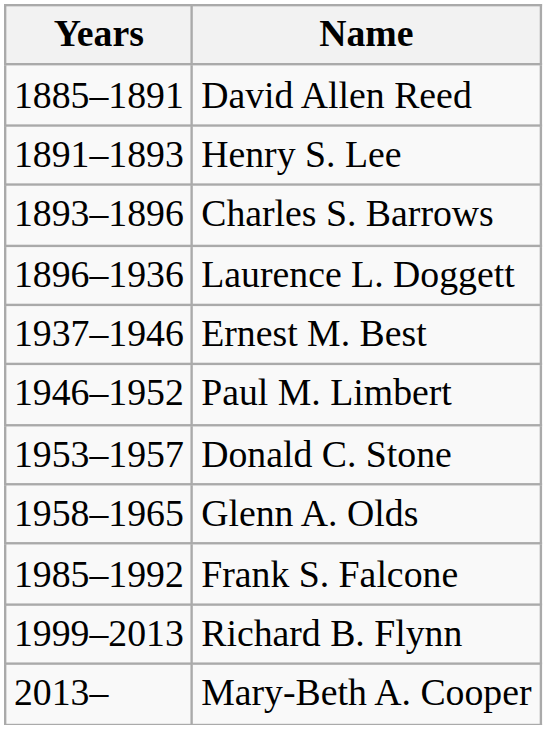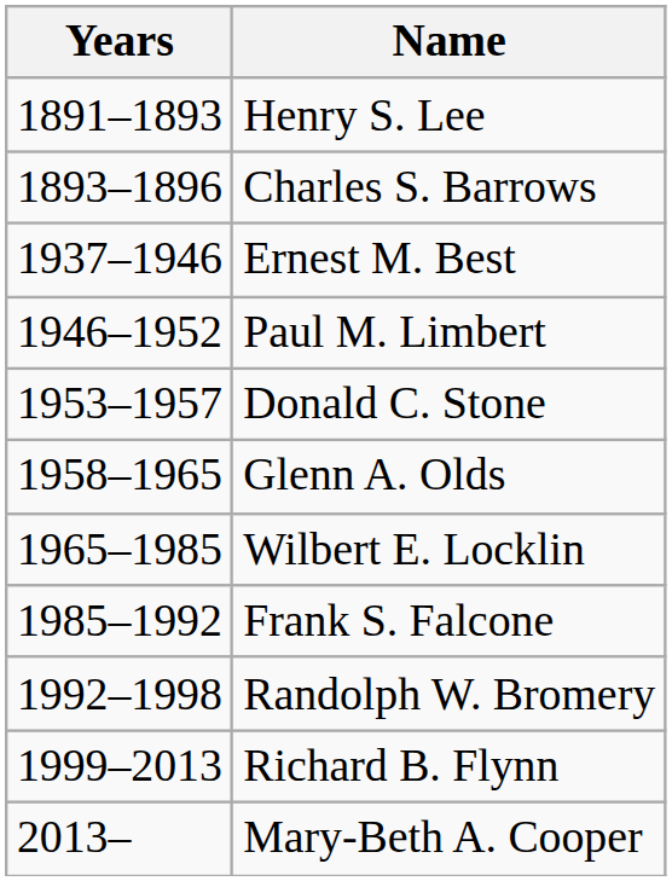 <table class="wikitable">
 <tr>
 <th>Years</th>
 <th>Name</th>
-</tr>
-<tr>
-<td>1885–1891</td>
-<td>David Allen Reed</td>
 </tr>
 <tr>
 <td>1891–1893</td>
 <td>Henry S. Lee</td>
 </tr>
 <tr>
 <td>1893–1896</td>
 <td>Charles S. Barrows</td>
-</tr>
-<tr>
-<td>1896–1936</td>
-<td>Laurence L. Doggett</td>
 </tr>
 <tr>
 <td>1937–1946</td>
 <td>Ernest M. Best</td>
 </tr>
 <tr>
 <td>1946–1952</td>
 <td>Paul M. Limbert</td>
 </tr>
 <tr>
 <td>1953–1957</td>
 <td>Donald C. Stone</td>
 </tr>
 <tr>
 <td>1958–1965</td>
 <td>Glenn A. Olds</td>
 </tr>
 <tr>
+<td>1965–1985</td>
+<td>Wilbert E. Locklin</td>
+</tr>
+<tr>
 <td>1985–1992</td>
 <td>Frank S. Falcone</td>
+</tr>
+<tr>
+<td>1992–1998</td>
+<td>Randolph W. Bromery</td>
 </tr>
 <tr>
 <td>1999–2013</td>
 <td>Richard B. Flynn</td>
 </tr>
 <tr>
 <td>2013–</td>
 <td>Mary-Beth A. Cooper</td>
 </tr>
 </table>
